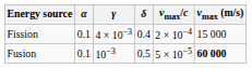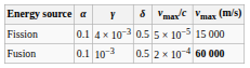 <table class="wikitable">
 <tr>
 <th>Energy source</th>
 <th><em>α</em></th>
 <th><em>γ</em></th>
 <th><em>δ</em></th>
 <th><em>v</em><sub>max</sub>/<em>c</em></th>
 <th><em>v</em><sub>max</sub> (m/s)</th>
 </tr>
 <tr>
 <td>Fission</td>
 <td>0.1</td>
 <td>4 × 10<sup>−3</sup></td>
-<td>0.4</td>
-<td>2 × 10<sup>−4</sup></td>
+<td>0.5</td>
+<td>5 × 10<sup>−5</sup></td>
 <td>15 000</td>
 </tr>
 <tr>
 <td>Fusion</td>
 <td>0.1</td>
 <td>10<sup>−3</sup></td>
 <td>0.5</td>
-<td>5 × 10<sup>−5</sup></td>
+<td>2 × 10<sup>−4</sup></td>
 <td><strong>60 000</strong></td>
 </tr>
 </table>
